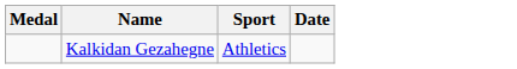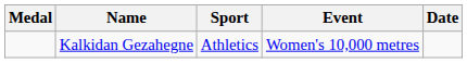 <table class="wikitable sortable" style="font-size: 95%;">
 <tr>
 <th>Medal</th>
 <th>Name</th>
 <th>Sport</th>
+<th>Event</th>
 <th>Date</th>
 </tr>
 <tr>
 <td></td>
 <td><a href='#'>Kalkidan Gezahegne</a></td>
 <td><a href='#'>Athletics</a></td>
+<td><a href='#'>Women's 10,000 metres</a></td>
 <td></td>
 </tr>
 </table>
